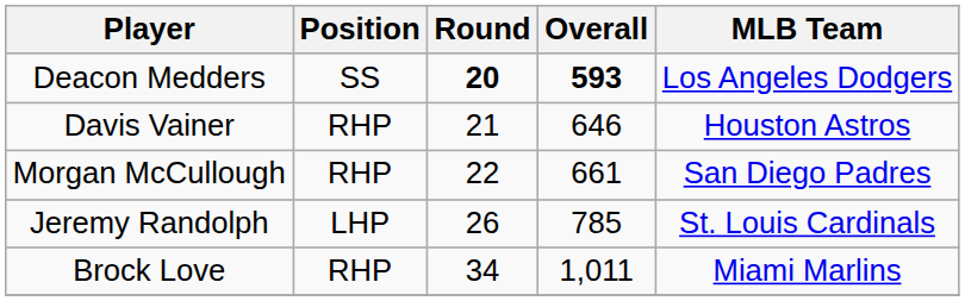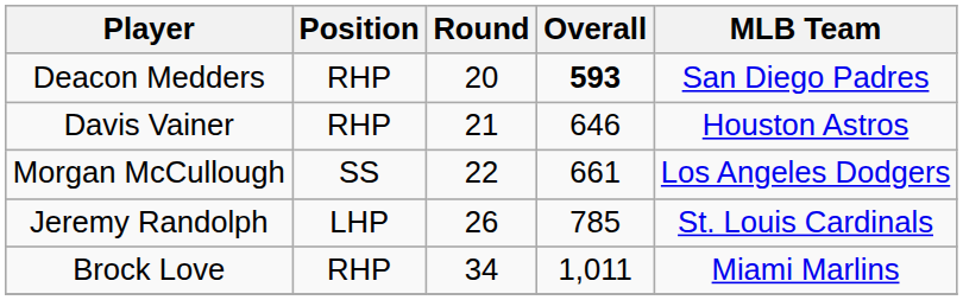 <table class="wikitable" style="text-align:center;">
 <tr>
 <th>Player</th>
 <th>Position</th>
 <th>Round</th>
 <th>Overall</th>
 <th>MLB Team</th>
 </tr>
 <tr>
 <td>Deacon Medders</td>
-<td>SS</td>
-<td><strong>20</strong></td>
+<td>RHP</td>
+<td>20</td>
 <td><strong>593</strong></td>
-<td><a href='#'>Los Angeles Dodgers</a></td>
+<td><a href='#'>San Diego Padres</a></td>
 </tr>
 <tr>
 <td>Davis Vainer</td>
 <td>RHP</td>
 <td>21</td>
 <td>646</td>
 <td><a href='#'>Houston Astros</a></td>
 </tr>
 <tr>
 <td>Morgan McCullough</td>
-<td>RHP</td>
+<td>SS</td>
 <td>22</td>
 <td>661</td>
-<td><a href='#'>San Diego Padres</a></td>
+<td><a href='#'>Los Angeles Dodgers</a></td>
 </tr>
 <tr>
 <td>Jeremy Randolph</td>
 <td>LHP</td>
 <td>26</td>
 <td>785</td>
 <td><a href='#'>St. Louis Cardinals</a></td>
 </tr>
 <tr>
 <td>Brock Love</td>
 <td>RHP</td>
 <td>34</td>
 <td>1,011</td>
 <td><a href='#'>Miami Marlins</a></td>
 </tr>
 <tr>
 </tr>
 </table>
